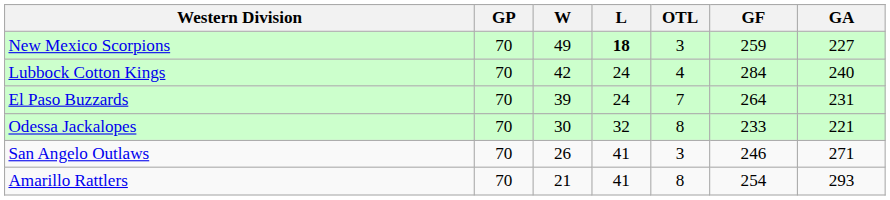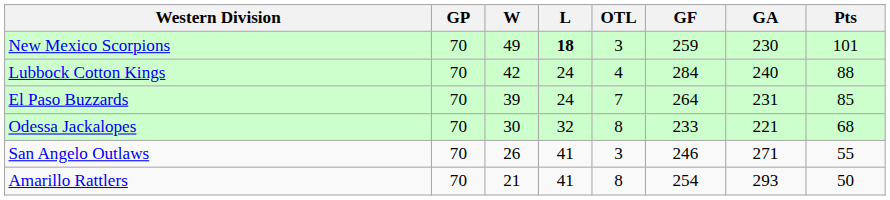 <table class="wikitable">
 <tr>
 <th width="40%" bgcolor="#e0e0e0">Western Division</th>
 <th width="5%" bgcolor="#e0e0e0">GP</th>
 <th width="5%" bgcolor="#e0e0e0">W</th>
 <th width="5%" bgcolor="#e0e0e0">L</th>
 <th width="5%" bgcolor="#e0e0e0">OTL</th>
 <th width="7.5%" bgcolor="#e0e0e0">GF</th>
 <th width="7.5%" bgcolor="#e0e0e0">GA</th>
+<th width="7.5%" bgcolor="#e0e0e0">Pts</th>
 </tr>
 <tr align="center" bgcolor="#CCFFCC">
 <td align="left"><a href='#'>New Mexico Scorpions</a></td>
 <td>70</td>
 <td>49</td>
 <td><strong>18</strong></td>
 <td>3</td>
 <td>259</td>
-<td>227</td>
+<td>230</td>
+<td>101</td>
 </tr>
 <tr align="center" bgcolor="#CCFFCC">
 <td align="left"><a href='#'>Lubbock Cotton Kings</a></td>
 <td>70</td>
 <td>42</td>
 <td>24</td>
 <td>4</td>
 <td>284</td>
 <td>240</td>
+<td>88</td>
 </tr>
 <tr align="center" bgcolor="#CCFFCC">
 <td align="left"><a href='#'>El Paso Buzzards</a></td>
 <td>70</td>
 <td>39</td>
 <td>24</td>
 <td>7</td>
 <td>264</td>
 <td>231</td>
+<td>85</td>
 </tr>
 <tr align="center" bgcolor="#CCFFCC">
 <td align="left"><a href='#'>Odessa Jackalopes</a></td>
 <td>70</td>
 <td>30</td>
 <td>32</td>
 <td>8</td>
 <td>233</td>
 <td>221</td>
+<td>68</td>
 </tr>
 <tr align="center">
 <td align="left"><a href='#'>San Angelo Outlaws</a></td>
 <td>70</td>
 <td>26</td>
 <td>41</td>
 <td>3</td>
 <td>246</td>
 <td>271</td>
+<td>55</td>
 </tr>
 <tr align="center">
 <td align="left"><a href='#'>Amarillo Rattlers</a></td>
 <td>70</td>
 <td>21</td>
 <td>41</td>
 <td>8</td>
 <td>254</td>
 <td>293</td>
+<td>50</td>
 </tr>
 </table>
